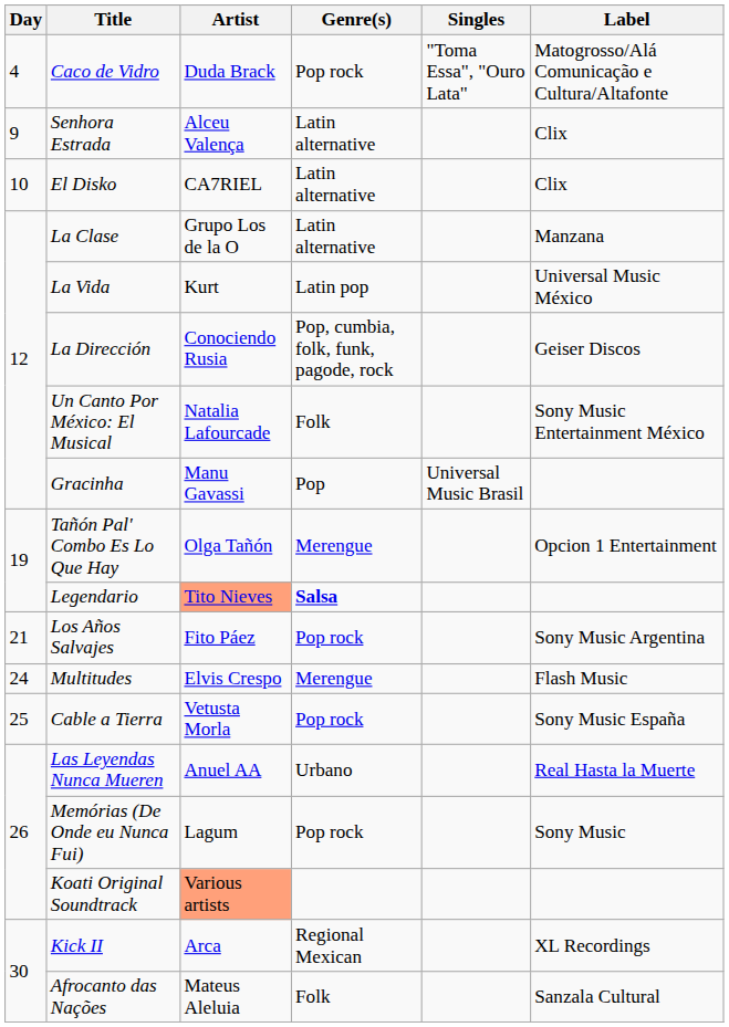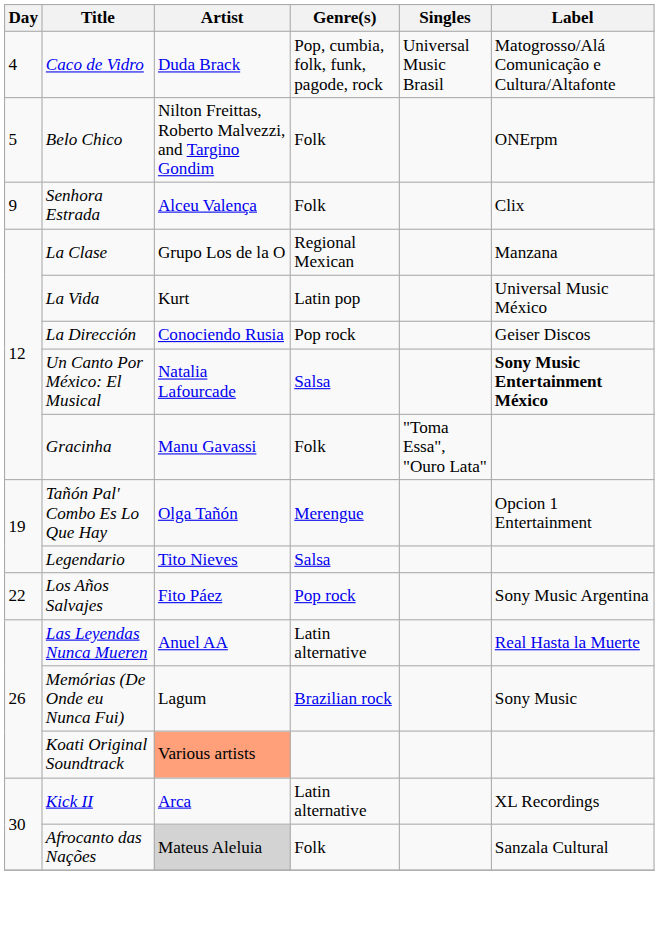 <table class="wikitable sortable" style="text-align: left;">
 <tr>
 <th>Day</th>
 <th>Title</th>
 <th>Artist</th>
 <th>Genre(s)</th>
 <th>Singles</th>
 <th>Label</th>
 </tr>
 <tr>
 <td>4</td>
 <td><em><a href='#'>Caco de Vidro</a></em></td>
 <td><a href='#'>Duda Brack</a></td>
-<td>Pop rock</td>
-<td>"Toma Essa", "Ouro Lata"</td>
+<td>Pop, cumbia, folk, funk, pagode, rock</td>
+<td>Universal Music Brasil</td>
 <td>Matogrosso/Alá Comunicação e Cultura/Altafonte</td>
+</tr>
+<tr>
+<td>5</td>
+<td><em>Belo Chico</em></td>
+<td>Nilton Freittas, Roberto Malvezzi, and <a href='#'>Targino Gondim</a></td>
+<td>Folk</td>
+<td></td>
+<td>ONErpm</td>
 </tr>
 <tr>
 <td>9</td>
 <td><em>Senhora Estrada</em></td>
 <td><a href='#'>Alceu Valença</a></td>
-<td>Latin alternative</td>
-<td></td>
-<td>Clix</td>
-</tr>
-<tr>
-<td>10</td>
-<td><em>El Disko</em></td>
-<td>CA7RIEL</td>
-<td>Latin alternative</td>
+<td>Folk</td>
 <td></td>
 <td>Clix</td>
 </tr>
 <tr>
 <td rowspan="5">12</td>
 <td><em>La Clase</em></td>
 <td>Grupo Los de la O</td>
-<td>Latin alternative</td>
+<td>Regional Mexican</td>
 <td></td>
 <td>Manzana</td>
 </tr>
 <tr>
 <td><em>La Vida</em></td>
 <td>Kurt</td>
 <td>Latin pop</td>
 <td></td>
 <td>Universal Music México</td>
 </tr>
 <tr>
 <td><em>La Dirección</em></td>
 <td><a href='#'>Conociendo Rusia</a></td>
-<td>Pop, cumbia, folk, funk, pagode, rock</td>
+<td>Pop rock</td>
 <td></td>
 <td>Geiser Discos</td>
 </tr>
 <tr>
 <td><em>Un Canto Por México: El Musical</em></td>
 <td><a href='#'>Natalia Lafourcade</a></td>
-<td>Folk</td>
+<td><a href='#'>Salsa</a></td>
 <td></td>
-<td>Sony Music Entertainment México</td>
+<td><strong>Sony Music Entertainment México</strong></td>
 </tr>
 <tr>
 <td><em>Gracinha</em></td>
 <td><a href='#'>Manu Gavassi</a></td>
-<td>Pop</td>
-<td>Universal Music Brasil</td>
+<td>Folk</td>
+<td>"Toma Essa", "Ouro Lata"</td>
 </tr>
 <tr>
 <td rowspan="2">19</td>
 <td><em>Tañón Pal' Combo Es Lo Que Hay</em></td>
 <td><a href='#'>Olga Tañón</a></td>
 <td><a href='#'>Merengue</a></td>
 <td></td>
 <td>Opcion 1 Entertainment</td>
 </tr>
 <tr>
 <td><em>Legendario </em></td>
-<td style="background: lightsalmon;"><a href='#'>Tito Nieves</a></td>
-<td><strong><a href='#'>Salsa</a></strong></td>
+<td><a href='#'>Tito Nieves</a></td>
+<td><a href='#'>Salsa</a></td>
 <td></td>
 <td></td>
 </tr>
 <tr>
-<td>21</td>
+<td>22</td>
 <td><em>Los Años Salvajes</em></td>
 <td><a href='#'>Fito Páez</a></td>
 <td><a href='#'>Pop rock</a></td>
 <td></td>
 <td>Sony Music Argentina</td>
 </tr>
 <tr>
-<td>24</td>
-<td><em>Multitudes</em></td>
-<td><a href='#'>Elvis Crespo</a></td>
-<td><a href='#'>Merengue</a></td>
-<td></td>
-<td>Flash Music</td>
-</tr>
-<tr>
-<td>25</td>
-<td><em>Cable a Tierra</em></td>
-<td><a href='#'>Vetusta Morla</a></td>
-<td><a href='#'>Pop rock</a></td>
-<td></td>
-<td>Sony Music España</td>
-</tr>
-<tr>
 <td rowspan="3">26</td>
 <td><em><a href='#'>Las Leyendas Nunca Mueren</a></em></td>
 <td><a href='#'>Anuel AA</a></td>
-<td>Urbano</td>
+<td>Latin alternative</td>
 <td></td>
 <td><a href='#'>Real Hasta la Muerte</a></td>
 </tr>
 <tr>
 <td><em>Memórias (De Onde eu Nunca Fui) </em></td>
 <td>Lagum</td>
-<td>Pop rock</td>
+<td><a href='#'>Brazilian rock</a></td>
 <td></td>
 <td>Sony Music</td>
 </tr>
 <tr>
 <td><em>Koati Original Soundtrack</em></td>
 <td style="background: lightsalmon;">Various artists</td>
 <td></td>
 <td></td>
 <td></td>
 </tr>
 <tr>
 <td rowspan="2">30</td>
 <td><em><a href='#'>Kick II</a></em></td>
 <td><a href='#'>Arca</a></td>
-<td>Regional Mexican</td>
+<td>Latin alternative</td>
 <td></td>
 <td>XL Recordings</td>
 </tr>
 <tr>
 <td><em>Afrocanto das Nações</em></td>
-<td>Mateus Aleluia</td>
+<td style="background: lightgrey;">Mateus Aleluia</td>
 <td>Folk</td>
 <td></td>
 <td>Sanzala Cultural</td>
 </tr>
 <tr>
 </tr>
 </table>
